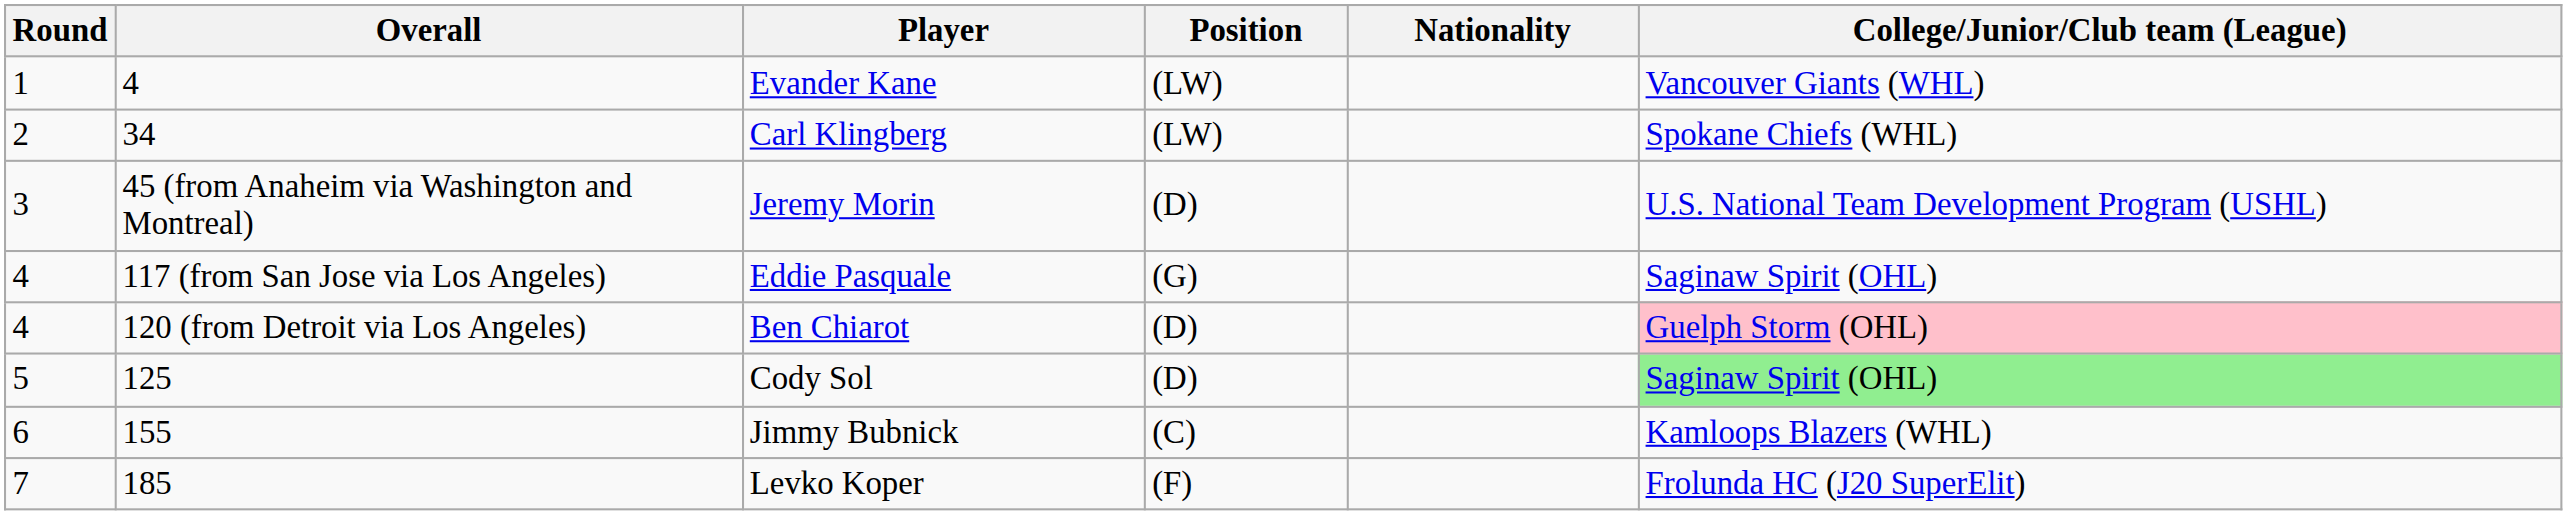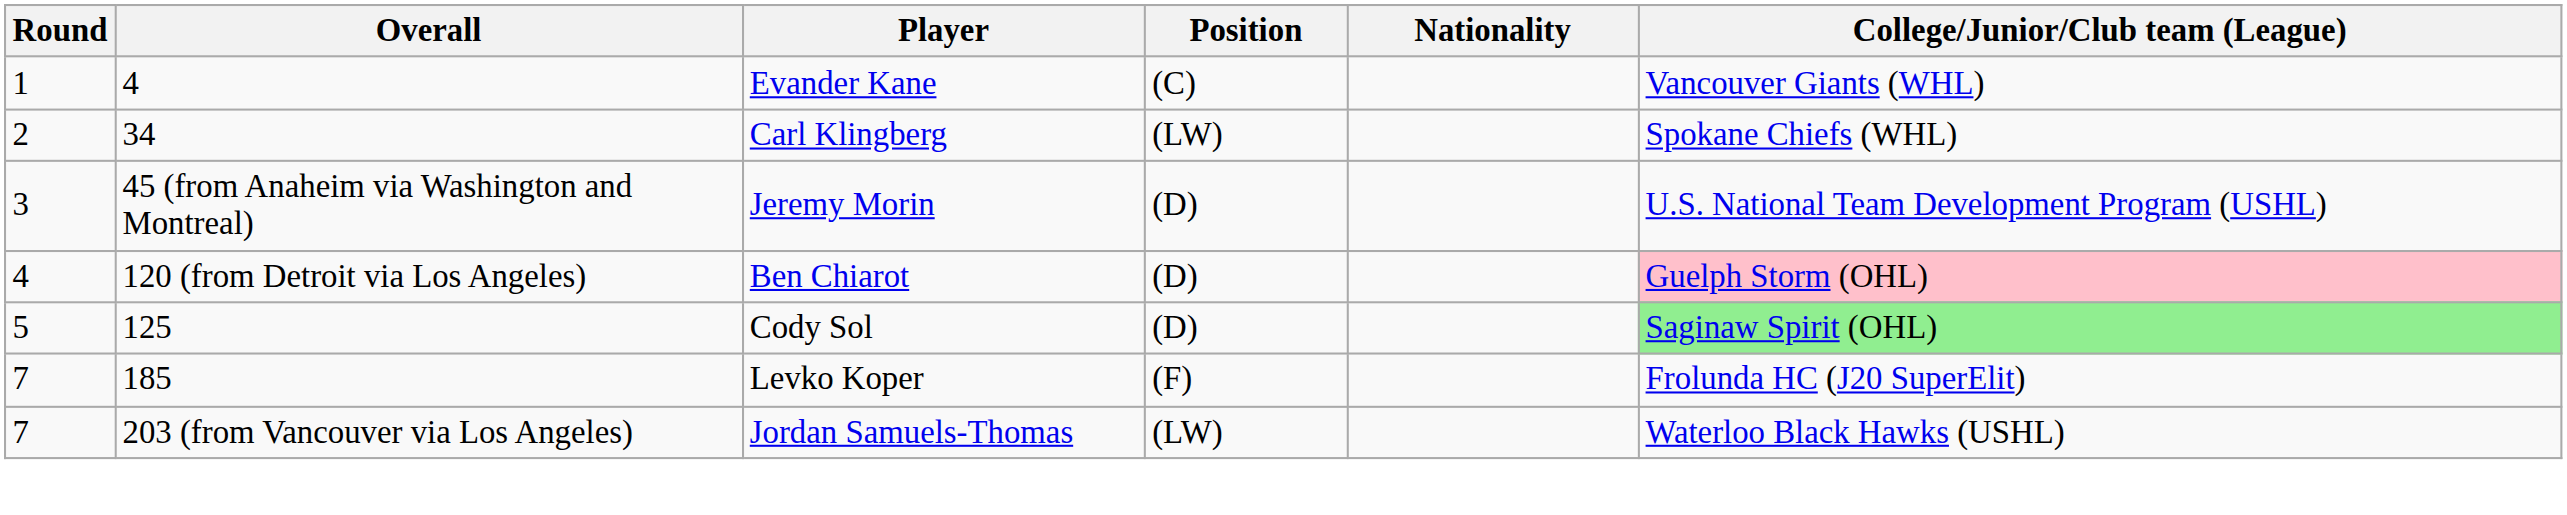 <table class="wikitable">
 <tr>
 <th bgcolor="#DDDDFF" width="2.75%">Round</th>
 <th bgcolor="#DDDDFF" width="25.0%">Overall</th>
 <th bgcolor="#DDDDFF" width="16.0%">Player</th>
 <th bgcolor="#DDDDFF" width="8.0%">Position</th>
 <th bgcolor="#DDDDFF" width="11.5%">Nationality</th>
 <th bgcolor="#DDDDFF" width="100.0%">College/Junior/Club team (League)</th>
 </tr>
 <tr>
 <td>1</td>
 <td>4</td>
 <td><a href='#'>Evander Kane</a></td>
-<td>(LW)</td>
+<td>(C)</td>
 <td></td>
 <td><a href='#'>Vancouver Giants</a> (<a href='#'>WHL</a>)</td>
 </tr>
 <tr>
 <td>2</td>
 <td>34</td>
 <td><a href='#'>Carl Klingberg</a></td>
 <td>(LW)</td>
 <td></td>
 <td><a href='#'>Spokane Chiefs</a> (WHL)</td>
 </tr>
 <tr>
 <td>3</td>
 <td>45 (from Anaheim via Washington and Montreal)</td>
 <td><a href='#'>Jeremy Morin</a></td>
 <td>(D)</td>
 <td></td>
 <td><a href='#'>U.S. National Team Development Program</a> (<a href='#'>USHL</a>)</td>
 </tr>
 <tr>
 <td>4</td>
-<td>117 (from San Jose via Los Angeles)</td>
-<td><a href='#'>Eddie Pasquale</a></td>
-<td>(G)</td>
-<td></td>
-<td><a href='#'>Saginaw Spirit</a> (<a href='#'>OHL</a>)</td>
-</tr>
-<tr>
-<td>4</td>
 <td>120 (from Detroit via Los Angeles)</td>
 <td><a href='#'>Ben Chiarot</a></td>
 <td>(D)</td>
 <td></td>
 <td style="background: pink;"><a href='#'>Guelph Storm</a> (OHL)</td>
 </tr>
 <tr>
 <td>5</td>
 <td>125</td>
 <td>Cody Sol</td>
 <td>(D)</td>
 <td></td>
 <td style="background: lightgreen;"><a href='#'>Saginaw Spirit</a> (OHL)</td>
 </tr>
 <tr>
-<td>6</td>
-<td>155</td>
-<td>Jimmy Bubnick</td>
-<td>(C)</td>
-<td></td>
-<td><a href='#'>Kamloops Blazers</a> (WHL)</td>
-</tr>
-<tr>
 <td>7</td>
 <td>185</td>
 <td>Levko Koper</td>
 <td>(F)</td>
 <td></td>
 <td><a href='#'>Frolunda HC</a> (<a href='#'>J20 SuperElit</a>)</td>
 </tr>
+<tr>
+<td>7</td>
+<td>203 (from Vancouver via Los Angeles)</td>
+<td><a href='#'>Jordan Samuels-Thomas</a></td>
+<td>(LW)</td>
+<td></td>
+<td><a href='#'>Waterloo Black Hawks</a> (USHL)</td>
+</tr>
 </table>
